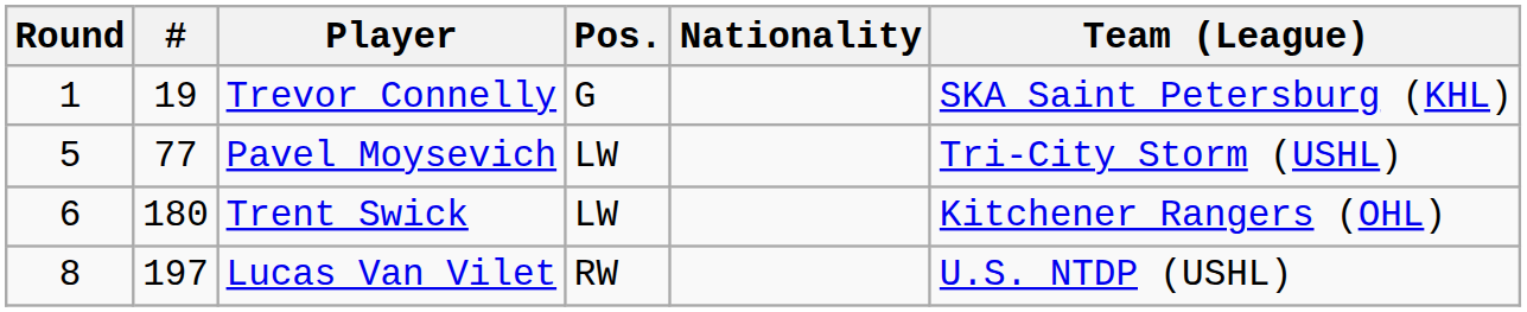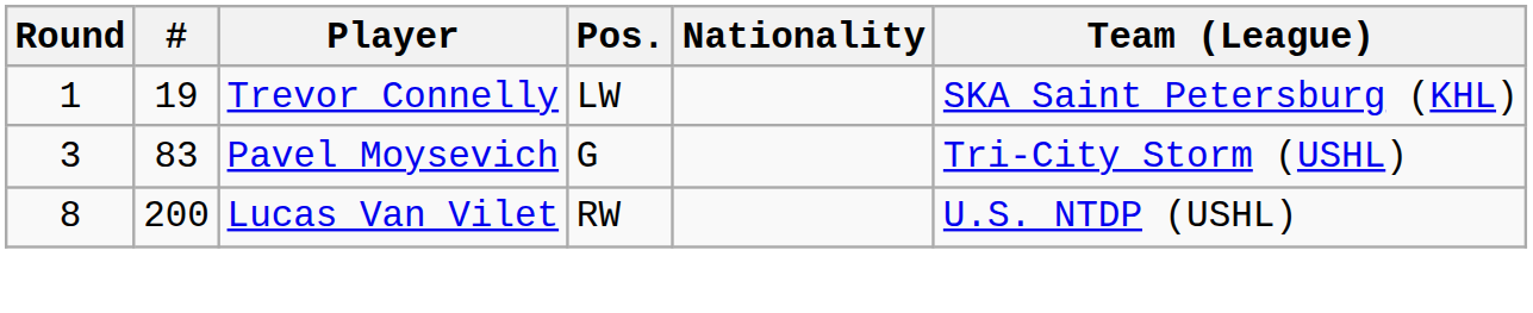 <table class="wikitable">
 <tr>
 <th>Round</th>
 <th>#</th>
 <th>Player</th>
 <th>Pos.</th>
 <th>Nationality</th>
 <th>Team (League)</th>
 </tr>
 <tr>
 <td style="text-align:center;">1</td>
 <td style="text-align:center;">19</td>
 <td><a href='#'>Trevor Connelly</a></td>
-<td>G</td>
+<td>LW</td>
 <td></td>
 <td><a href='#'>SKA Saint Petersburg</a> (<a href='#'>KHL</a>)</td>
 </tr>
 <tr>
-<td style="text-align:center;">5</td>
-<td style="text-align:center;">77</td>
+<td style="text-align:center;">3</td>
+<td style="text-align:center;">83</td>
 <td><a href='#'>Pavel Moysevich</a></td>
-<td>LW</td>
+<td>G</td>
 <td></td>
 <td><a href='#'>Tri-City Storm</a> (<a href='#'>USHL</a>)</td>
 </tr>
 <tr>
-<td style="text-align:center;">6</td>
-<td style="text-align:center;">180</td>
-<td><a href='#'>Trent Swick</a></td>
-<td>LW</td>
-<td></td>
-<td><a href='#'>Kitchener Rangers</a> (<a href='#'>OHL</a>)</td>
-</tr>
-<tr>
 <td style="text-align:center;">8</td>
-<td style="text-align:center;">197</td>
+<td style="text-align:center;">200</td>
 <td><a href='#'>Lucas Van Vilet</a></td>
 <td>RW</td>
 <td></td>
 <td><a href='#'>U.S. NTDP</a> (USHL)</td>
 </tr>
 </table>
